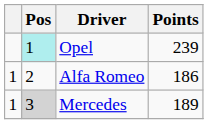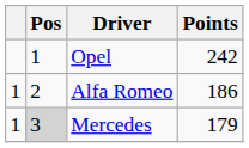 <table class="wikitable" style="font-size: 95%;">
 <tr>
 <th></th>
 <th>Pos</th>
 <th>Driver</th>
 <th>Points</th>
 </tr>
 <tr>
 <td align="left"></td>
-<td style="background: paleturquoise;">1</td>
+<td>1</td>
 <td> <a href='#'>Opel</a></td>
-<td align="right">239</td>
+<td align="right">242</td>
 </tr>
 <tr>
 <td align="left"> 1</td>
 <td>2</td>
 <td> <a href='#'>Alfa Romeo</a></td>
 <td align="right">186</td>
 </tr>
 <tr>
 <td align="left"> 1</td>
 <td style="background: lightgrey;">3</td>
 <td> <a href='#'>Mercedes</a></td>
-<td align="right">189</td>
+<td align="right">179</td>
 </tr>
 <tr>
 </tr>
 </table>
